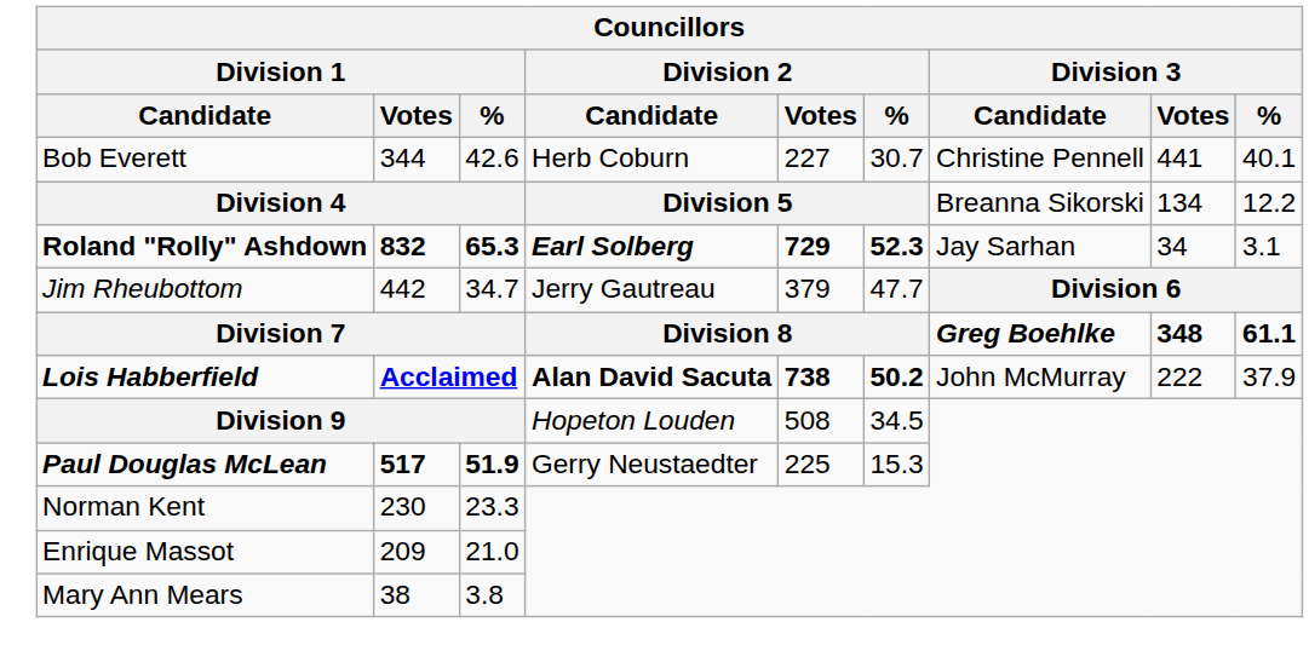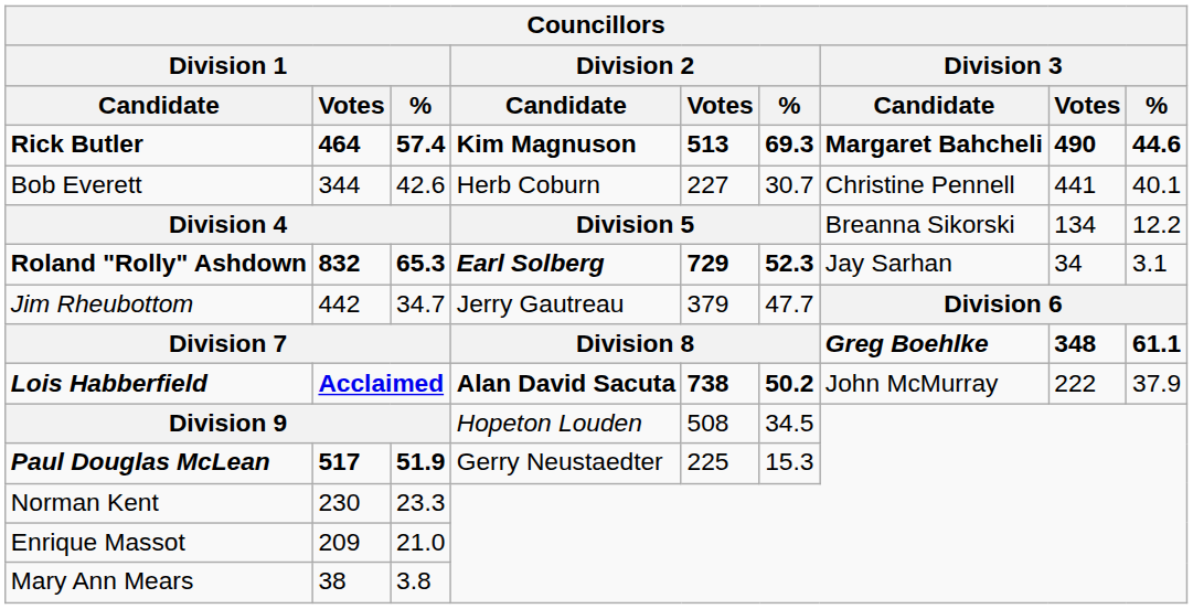 <table class="wikitable collapsible collapsed" align="right">
 <tr>
 <th colspan=9>Councillors</th>
 </tr>
 <tr>
 <th colspan=3>Division 1</th>
 <th colspan=3>Division 2</th>
 <th colspan=3>Division 3</th>
 </tr>
 <tr>
 <th>Candidate</th>
 <th>Votes</th>
 <th>%</th>
 <th>Candidate</th>
 <th>Votes</th>
 <th>%</th>
 <th>Candidate</th>
 <th>Votes</th>
 <th>%</th>
+</tr>
+<tr>
+<td><strong>Rick Butler</strong></td>
+<td><strong>464</strong></td>
+<td><strong>57.4</strong></td>
+<td><strong>Kim Magnuson</strong></td>
+<td><strong>513</strong></td>
+<td><strong>69.3</strong></td>
+<td><strong>Margaret Bahcheli</strong></td>
+<td><strong>490</strong></td>
+<td><strong>44.6</strong></td>
 </tr>
 <tr>
 <td>Bob Everett</td>
 <td>344</td>
 <td>42.6</td>
 <td>Herb Coburn</td>
 <td>227</td>
 <td>30.7</td>
 <td>Christine Pennell</td>
 <td>441</td>
 <td>40.1</td>
 </tr>
 <tr>
 <th colspan=3>Division 4</th>
 <th colspan=3>Division 5</th>
 <td>Breanna Sikorski</td>
 <td>134</td>
 <td>12.2</td>
 </tr>
 <tr>
 <td><strong>Roland "Rolly" Ashdown</strong></td>
 <td><strong>832</strong></td>
 <td><strong>65.3</strong></td>
 <td><strong><em>Earl Solberg</em></strong></td>
 <td><strong>729</strong></td>
 <td><strong>52.3</strong></td>
 <td>Jay Sarhan</td>
 <td>34</td>
 <td>3.1</td>
 </tr>
 <tr>
 <td><em>Jim Rheubottom</em></td>
 <td>442</td>
 <td>34.7</td>
 <td>Jerry Gautreau</td>
 <td>379</td>
 <td>47.7</td>
 <th colspan=3>Division 6</th>
 </tr>
 <tr>
 <th colspan=3>Division 7</th>
 <th colspan=3>Division 8</th>
 <td><strong><em>Greg Boehlke</em></strong></td>
 <td><strong>348</strong></td>
 <td><strong>61.1</strong></td>
 </tr>
 <tr>
 <td><strong><em>Lois Habberfield</em></strong></td>
 <td colspan=2><strong><a href='#'>Acclaimed</a></strong></td>
 <td><strong>Alan David Sacuta</strong></td>
 <td><strong>738</strong></td>
 <td><strong>50.2</strong></td>
 <td>John McMurray</td>
 <td>222</td>
 <td>37.9</td>
 </tr>
 <tr>
 <th colspan=3>Division 9</th>
 <td><em>Hopeton Louden</em></td>
 <td>508</td>
 <td>34.5</td>
 </tr>
 <tr>
 <td><strong><em>Paul Douglas McLean</em></strong></td>
 <td><strong>517</strong></td>
 <td><strong>51.9</strong></td>
 <td>Gerry Neustaedter</td>
 <td>225</td>
 <td>15.3</td>
 </tr>
 <tr>
 <td>Norman Kent</td>
 <td>230</td>
 <td>23.3</td>
 </tr>
 <tr>
 <td>Enrique Massot</td>
 <td>209</td>
 <td>21.0</td>
 </tr>
 <tr>
 <td>Mary Ann Mears</td>
 <td>38</td>
 <td>3.8</td>
 </tr>
 </table>
